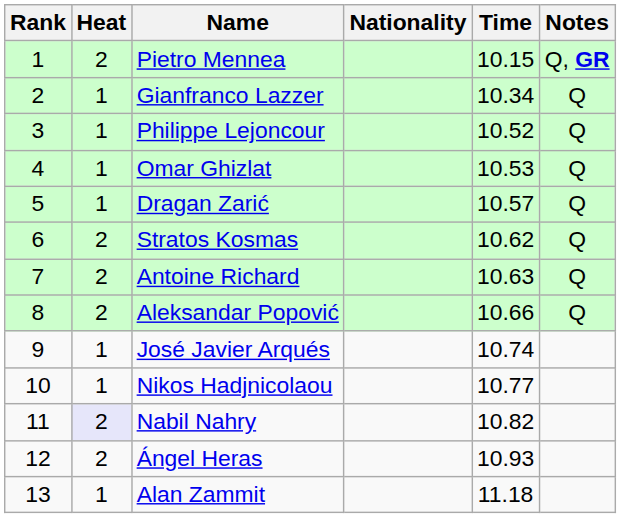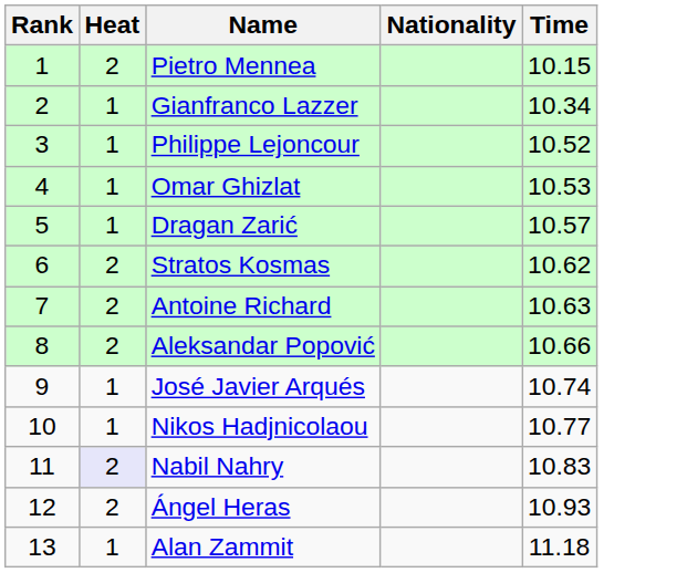 <table class="wikitable sortable" style="text-align:center">
 <tr>
 <th>Rank</th>
 <th>Heat</th>
 <th>Name</th>
 <th>Nationality</th>
 <th>Time</th>
-<th>Notes</th>
 </tr>
 <tr bgcolor=ccffcc>
 <td>1</td>
 <td>2</td>
 <td align=left><a href='#'>Pietro Mennea</a></td>
 <td align=left></td>
 <td>10.15</td>
-<td>Q, <strong><a href='#'>GR</a></strong></td>
 </tr>
 <tr bgcolor=ccffcc>
 <td>2</td>
 <td>1</td>
 <td align=left><a href='#'>Gianfranco Lazzer</a></td>
 <td align=left></td>
 <td>10.34</td>
-<td>Q</td>
 </tr>
 <tr bgcolor=ccffcc>
 <td>3</td>
 <td>1</td>
 <td align=left><a href='#'>Philippe Lejoncour</a></td>
 <td align=left></td>
 <td>10.52</td>
-<td>Q</td>
 </tr>
 <tr bgcolor=ccffcc>
 <td>4</td>
 <td>1</td>
 <td align=left><a href='#'>Omar Ghizlat</a></td>
 <td align=left></td>
 <td>10.53</td>
-<td>Q</td>
 </tr>
 <tr bgcolor=ccffcc>
 <td>5</td>
 <td>1</td>
 <td align=left><a href='#'>Dragan Zarić</a></td>
 <td align=left></td>
 <td>10.57</td>
-<td>Q</td>
 </tr>
 <tr bgcolor=ccffcc>
 <td>6</td>
 <td>2</td>
 <td align=left><a href='#'>Stratos Kosmas</a></td>
 <td align=left></td>
 <td>10.62</td>
-<td>Q</td>
 </tr>
 <tr bgcolor=ccffcc>
 <td>7</td>
 <td>2</td>
 <td align=left><a href='#'>Antoine Richard</a></td>
 <td align=left></td>
 <td>10.63</td>
-<td>Q</td>
 </tr>
 <tr bgcolor=ccffcc>
 <td>8</td>
 <td>2</td>
 <td align=left><a href='#'>Aleksandar Popović</a></td>
 <td align=left></td>
 <td>10.66</td>
-<td>Q</td>
 </tr>
 <tr>
 <td>9</td>
 <td>1</td>
 <td align=left><a href='#'>José Javier Arqués</a></td>
 <td align=left></td>
 <td>10.74</td>
-<td></td>
 </tr>
 <tr>
 <td>10</td>
 <td>1</td>
 <td align=left><a href='#'>Nikos Hadjnicolaou</a></td>
 <td align=left></td>
 <td>10.77</td>
-<td></td>
 </tr>
 <tr>
 <td>11</td>
 <td style="background: lavender;">2</td>
 <td align=left><a href='#'>Nabil Nahry</a></td>
 <td align=left></td>
-<td>10.82</td>
-<td></td>
+<td>10.83</td>
 </tr>
 <tr>
 <td>12</td>
 <td>2</td>
 <td align=left><a href='#'>Ángel Heras</a></td>
 <td align=left></td>
 <td>10.93</td>
-<td></td>
 </tr>
 <tr>
 <td>13</td>
 <td>1</td>
 <td align=left><a href='#'>Alan Zammit</a></td>
 <td align=left></td>
 <td>11.18</td>
-<td></td>
 </tr>
 </table>
